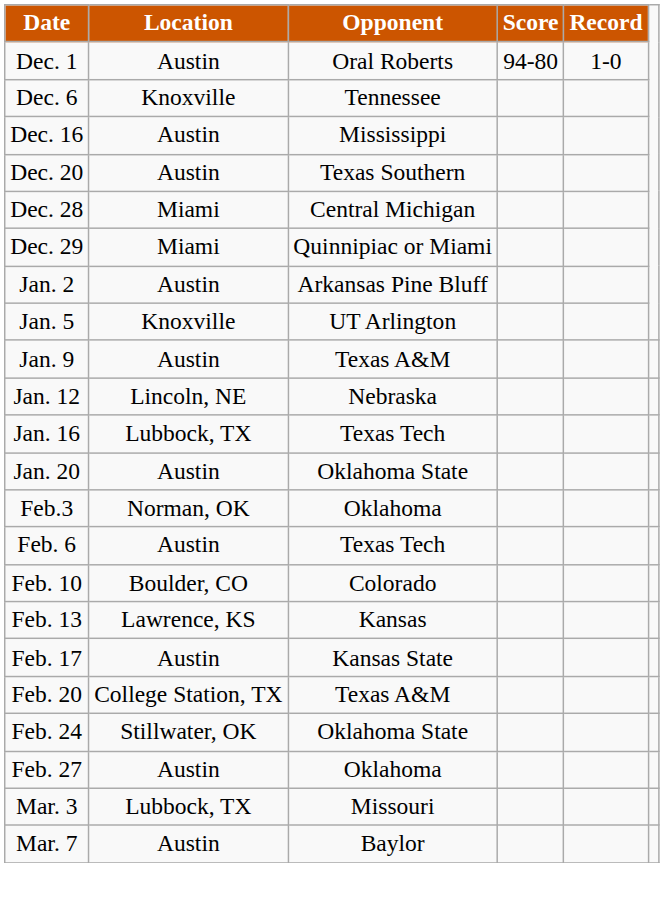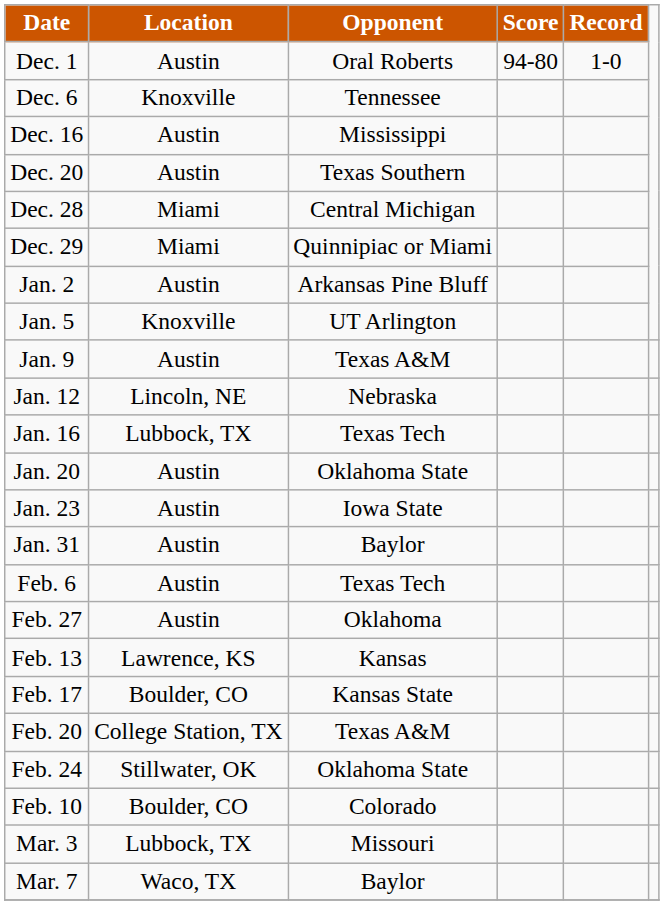 <table class="wikitable" style="text-align:center">
 <tr>
 <th style="background:#CC5500;color:#FFFFFF;">Date</th>
 <th style="background:#CC5500;color:#FFFFFF;">Location</th>
 <th style="background:#CC5500;color:#FFFFFF;">Opponent</th>
 <th style="background:#CC5500;color:#FFFFFF;">Score</th>
 <th style="background:#CC5500;color:#FFFFFF;">Record</th>
 </tr>
 <tr>
 <td>Dec. 1</td>
 <td>Austin</td>
 <td>Oral Roberts</td>
 <td>94-80</td>
 <td>1-0</td>
 </tr>
 <tr>
 <td>Dec. 6</td>
 <td>Knoxville</td>
 <td>Tennessee</td>
 <td></td>
 <td></td>
 </tr>
 <tr>
 <td>Dec. 16</td>
 <td>Austin</td>
 <td>Mississippi</td>
 <td></td>
 <td></td>
 </tr>
 <tr>
 <td>Dec.  20</td>
 <td>Austin</td>
 <td>Texas Southern</td>
 <td></td>
 <td></td>
 </tr>
 <tr>
 <td>Dec. 28</td>
 <td>Miami</td>
 <td>Central Michigan</td>
 <td></td>
 <td></td>
 </tr>
 <tr>
 <td>Dec. 29</td>
 <td>Miami</td>
 <td>Quinnipiac or Miami</td>
 <td></td>
 <td></td>
 </tr>
 <tr>
 <td>Jan.  2</td>
 <td>Austin</td>
 <td>Arkansas Pine Bluff</td>
 <td></td>
 <td></td>
 </tr>
 <tr>
 <td>Jan.  5</td>
 <td>Knoxville</td>
 <td>UT Arlington</td>
 <td></td>
 <td></td>
 </tr>
 <tr>
 <td>Jan.  9</td>
 <td>Austin</td>
 <td>Texas A&M</td>
 <td></td>
 <td></td>
 <td></td>
 </tr>
 <tr>
 <td>Jan.  12</td>
 <td>Lincoln, NE</td>
 <td>Nebraska</td>
 <td></td>
 <td></td>
 <td></td>
 </tr>
 <tr>
 <td>Jan.  16</td>
 <td>Lubbock, TX</td>
 <td>Texas Tech</td>
 <td></td>
 <td></td>
 <td></td>
 </tr>
 <tr>
 <td>Jan. 20</td>
 <td>Austin</td>
 <td>Oklahoma State</td>
 <td></td>
 <td></td>
 <td></td>
 </tr>
 <tr>
-<td>Feb.3</td>
-<td>Norman, OK</td>
-<td>Oklahoma</td>
+<td>Jan. 23</td>
+<td>Austin</td>
+<td>Iowa State</td>
+<td></td>
+<td></td>
+<td></td>
+</tr>
+<tr>
+<td>Jan. 31</td>
+<td>Austin</td>
+<td>Baylor</td>
 <td></td>
 <td></td>
 <td></td>
 </tr>
 <tr>
 <td>Feb.  6</td>
 <td>Austin</td>
 <td>Texas Tech</td>
 <td></td>
 <td></td>
 <td></td>
 </tr>
 <tr>
-<td>Feb. 10</td>
-<td>Boulder, CO</td>
-<td>Colorado</td>
+<td>Feb.  27</td>
+<td>Austin</td>
+<td>Oklahoma</td>
 <td></td>
 <td></td>
 <td></td>
 </tr>
 <tr>
 <td>Feb. 13</td>
 <td>Lawrence, KS</td>
 <td>Kansas</td>
 <td></td>
 <td></td>
 <td></td>
 </tr>
 <tr>
 <td>Feb. 17</td>
-<td>Austin</td>
+<td>Boulder, CO</td>
 <td>Kansas State</td>
 <td></td>
 <td></td>
 <td></td>
 </tr>
 <tr>
 <td>Feb. 20</td>
 <td>College Station, TX</td>
 <td>Texas A&M</td>
 <td></td>
 <td></td>
 <td></td>
 </tr>
 <tr>
 <td>Feb. 24</td>
 <td>Stillwater, OK</td>
 <td>Oklahoma State</td>
 <td></td>
 <td></td>
 <td></td>
 </tr>
 <tr>
-<td>Feb.  27</td>
-<td>Austin</td>
-<td>Oklahoma</td>
+<td>Feb. 10</td>
+<td>Boulder, CO</td>
+<td>Colorado</td>
 <td></td>
 <td></td>
 <td></td>
 </tr>
 <tr>
 <td>Mar.   3</td>
 <td>Lubbock, TX</td>
 <td>Missouri</td>
 <td></td>
 <td></td>
 <td></td>
 </tr>
 <tr>
 <td>Mar.  7</td>
-<td>Austin</td>
+<td>Waco, TX</td>
 <td>Baylor</td>
 <td></td>
 <td></td>
 <td></td>
 </tr>
 <tr>
 </tr>
 </table>
